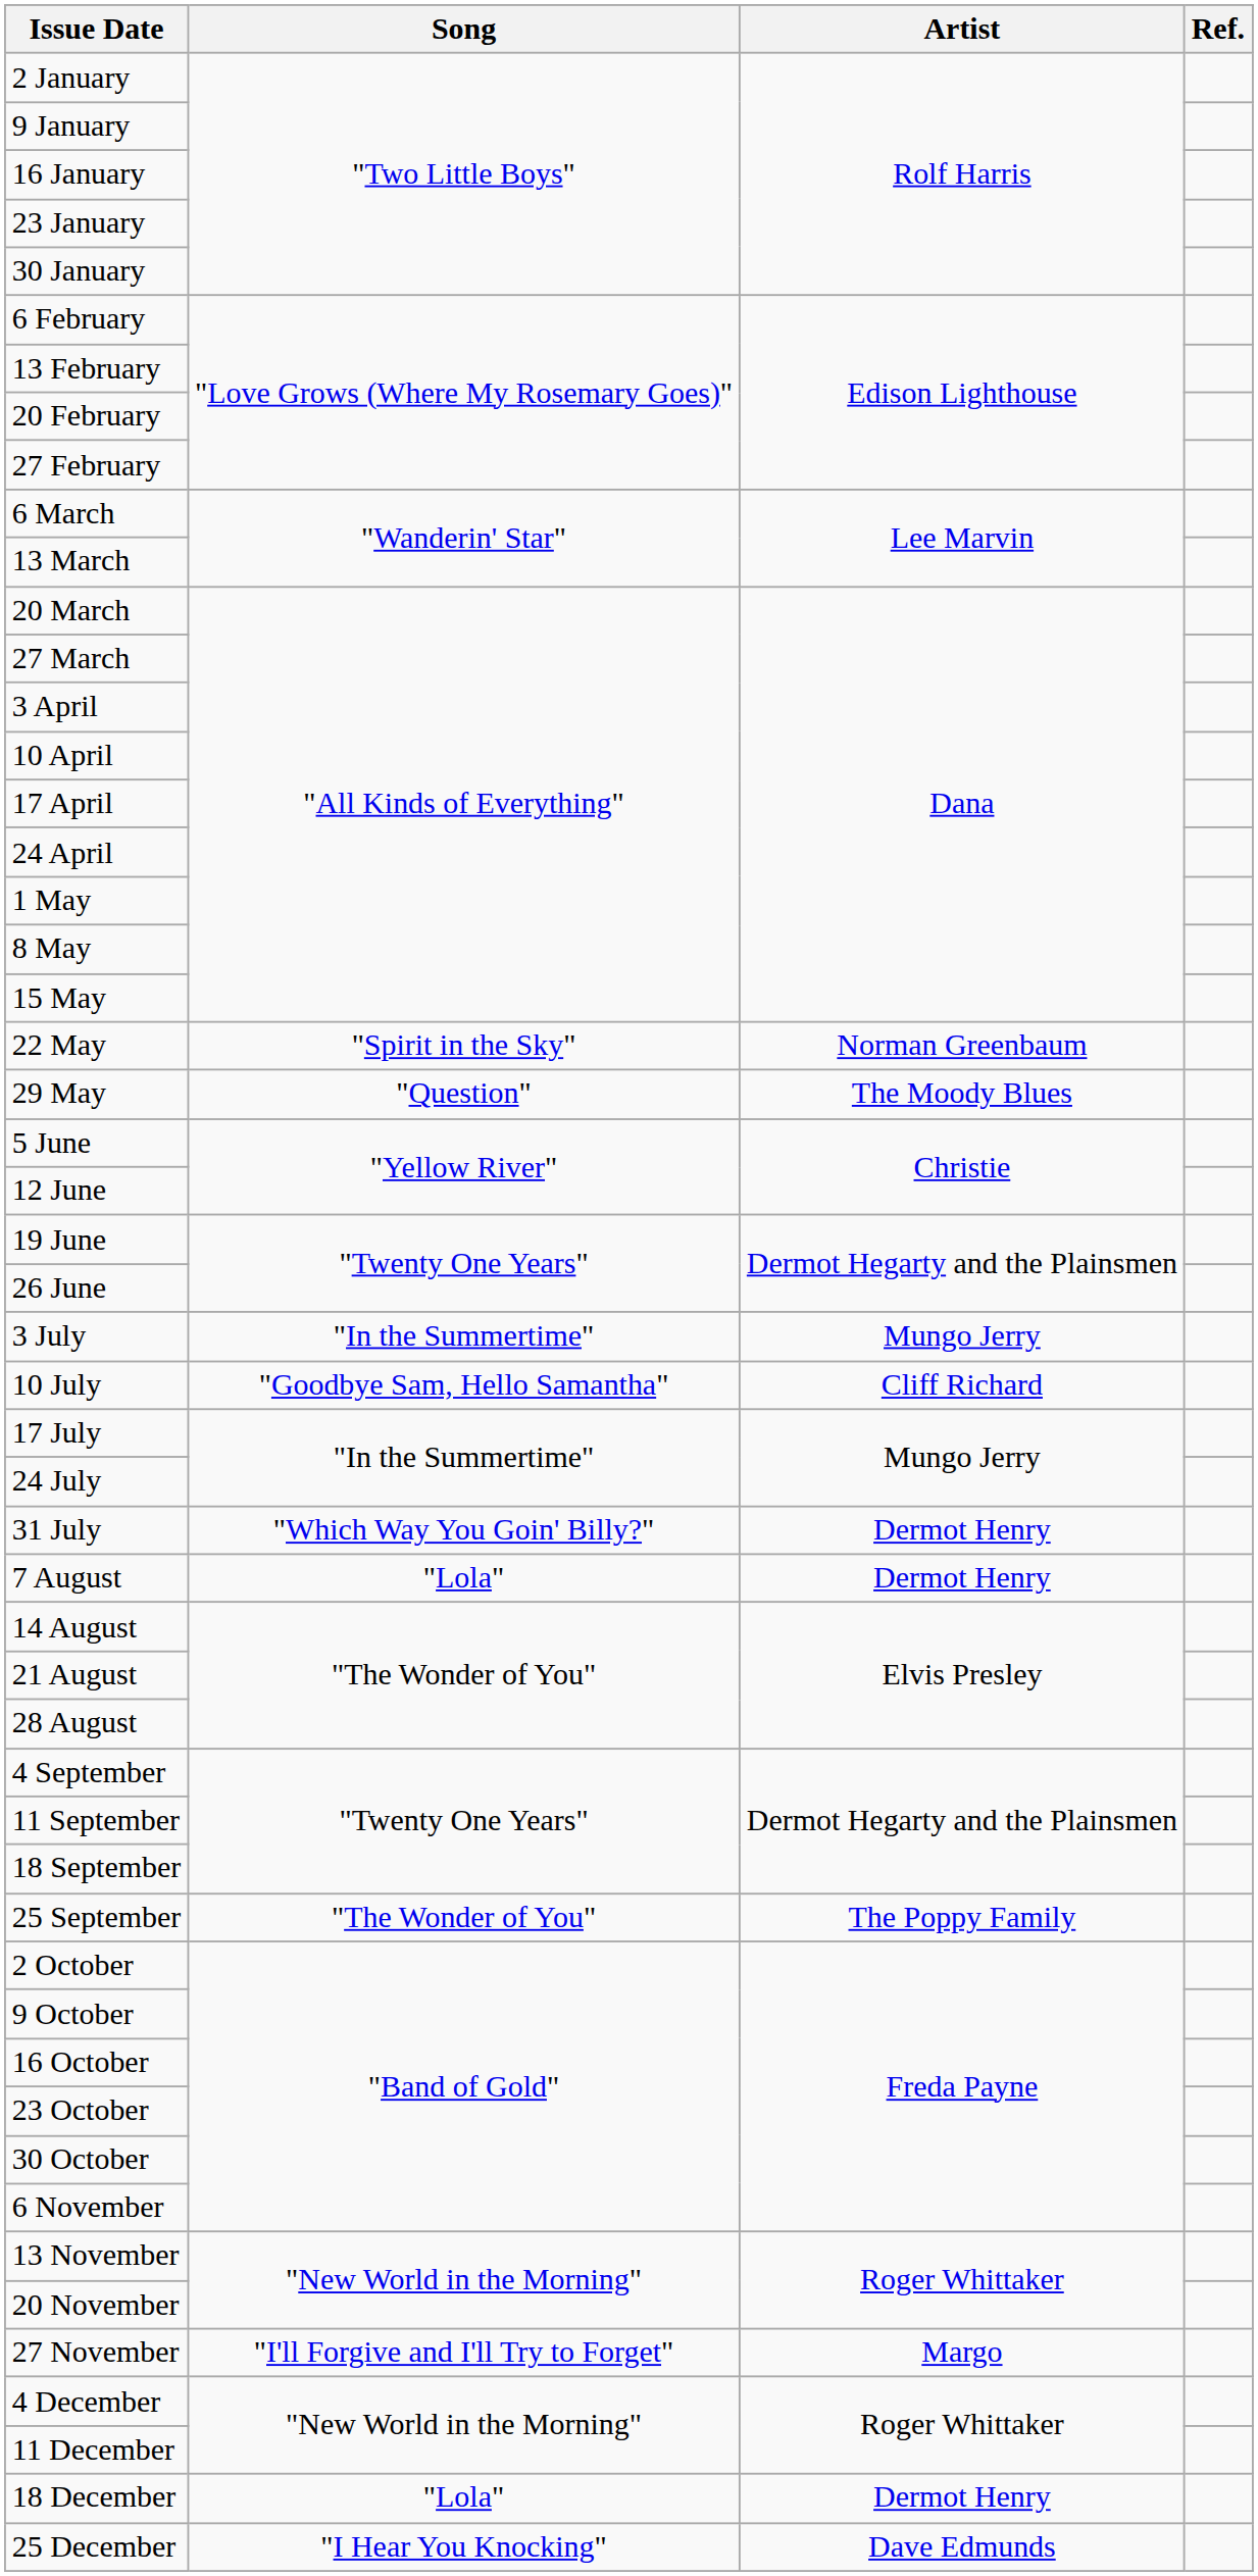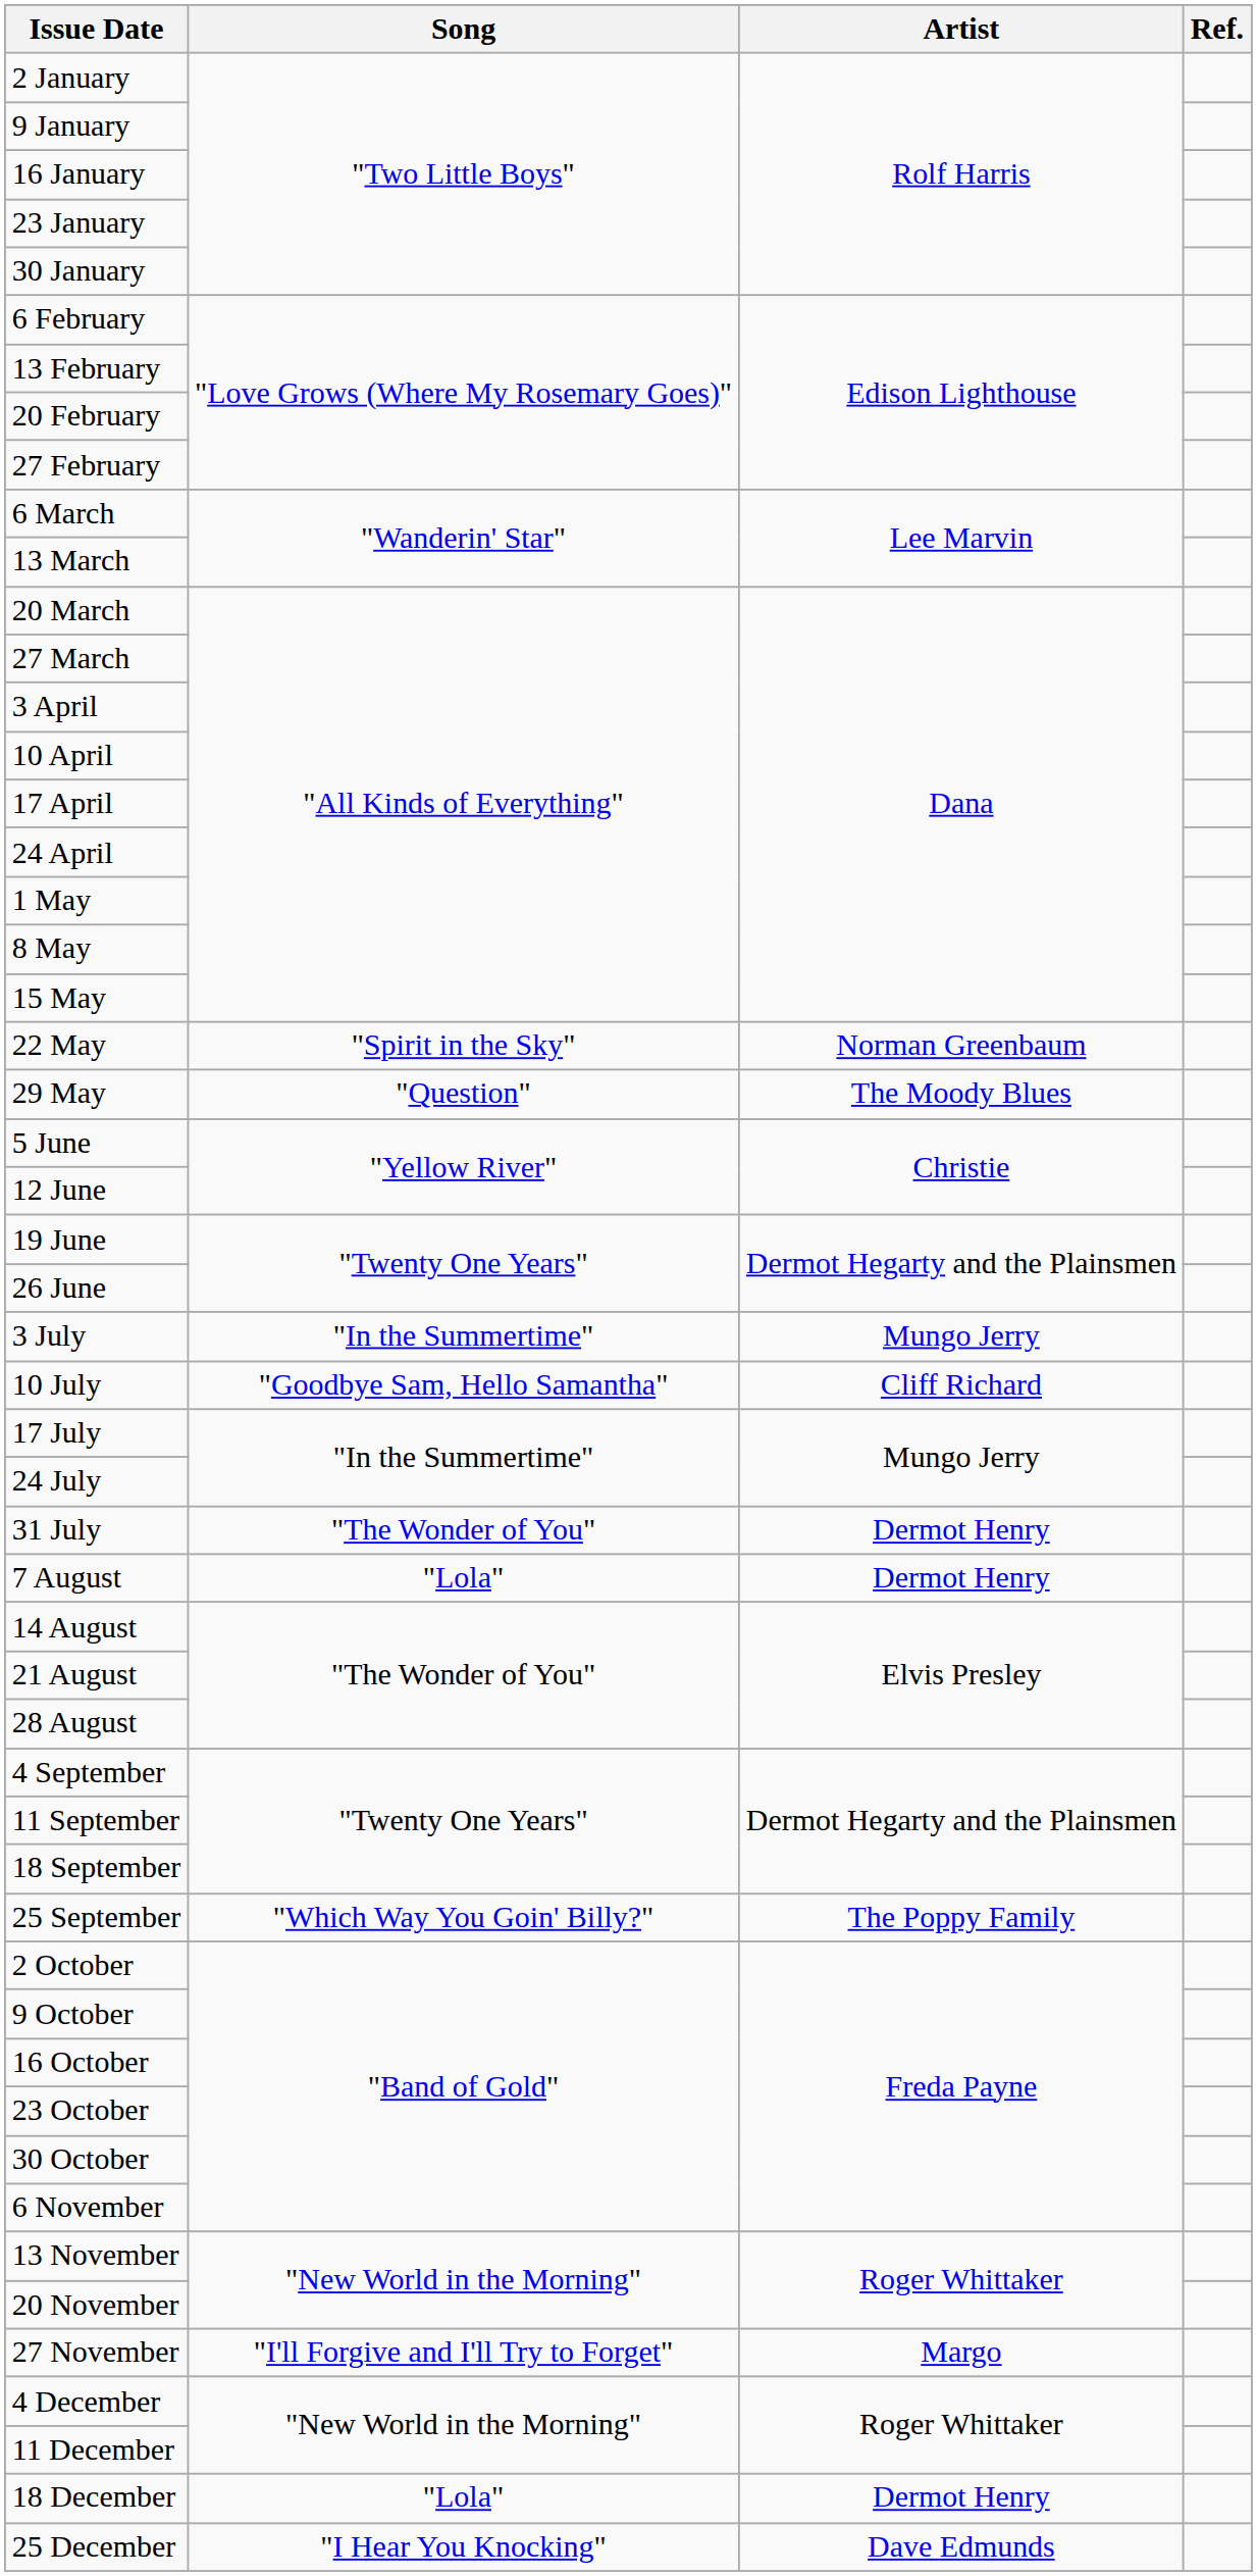 <table class="wikitable">
 <tr>
 <th>Issue Date</th>
 <th>Song</th>
 <th>Artist</th>
 <th>Ref.</th>
 </tr>
 <tr>
 <td>2 January</td>
 <td rowspan=5 align=center>"<a href='#'>Two Little Boys</a>"</td>
 <td rowspan=5 align=center><a href='#'>Rolf Harris</a></td>
 <td></td>
 </tr>
 <tr>
 <td>9 January</td>
 <td></td>
 </tr>
 <tr>
 <td>16 January</td>
 <td></td>
 </tr>
 <tr>
 <td>23 January</td>
 <td></td>
 </tr>
 <tr>
 <td>30 January</td>
 <td></td>
 </tr>
 <tr>
 <td>6 February</td>
 <td rowspan=4 align=center>"<a href='#'>Love Grows (Where My Rosemary Goes)</a>"</td>
 <td rowspan=4 align=center><a href='#'>Edison Lighthouse</a></td>
 <td></td>
 </tr>
 <tr>
 <td>13 February</td>
 <td></td>
 </tr>
 <tr>
 <td>20 February</td>
 <td></td>
 </tr>
 <tr>
 <td>27 February</td>
 <td></td>
 </tr>
 <tr>
 <td>6 March</td>
 <td rowspan=2 align=center>"<a href='#'>Wanderin' Star</a>"</td>
 <td rowspan=2 align=center><a href='#'>Lee Marvin</a></td>
 <td></td>
 </tr>
 <tr>
 <td>13 March</td>
 <td></td>
 </tr>
 <tr>
 <td>20 March</td>
 <td rowspan=9 align=center>"<a href='#'>All Kinds of Everything</a>"</td>
 <td rowspan=9 align=center><a href='#'>Dana</a></td>
 <td></td>
 </tr>
 <tr>
 <td>27 March</td>
 <td></td>
 </tr>
 <tr>
 <td>3 April</td>
 <td></td>
 </tr>
 <tr>
 <td>10 April</td>
 <td></td>
 </tr>
 <tr>
 <td>17 April</td>
 <td></td>
 </tr>
 <tr>
 <td>24 April</td>
 <td></td>
 </tr>
 <tr>
 <td>1 May</td>
 <td></td>
 </tr>
 <tr>
 <td>8 May</td>
 <td></td>
 </tr>
 <tr>
 <td>15 May</td>
 <td></td>
 </tr>
 <tr>
 <td>22 May</td>
 <td align=center>"<a href='#'>Spirit in the Sky</a>"</td>
 <td align=center><a href='#'>Norman Greenbaum</a></td>
 <td></td>
 </tr>
 <tr>
 <td>29 May</td>
 <td align=center>"<a href='#'>Question</a>"</td>
 <td align=center><a href='#'>The Moody Blues</a></td>
 <td></td>
 </tr>
 <tr>
 <td>5 June</td>
 <td rowspan=2 align=center>"<a href='#'>Yellow River</a>"</td>
 <td rowspan=2 align=center><a href='#'>Christie</a></td>
 <td></td>
 </tr>
 <tr>
 <td>12 June</td>
 <td></td>
 </tr>
 <tr>
 <td>19 June</td>
 <td rowspan=2 align=center>"<a href='#'>Twenty One Years</a>"</td>
 <td rowspan="2" align="center"><a href='#'>Dermot Hegarty</a> and the Plainsmen</td>
 <td></td>
 </tr>
 <tr>
 <td>26 June</td>
 <td></td>
 </tr>
 <tr>
 <td>3 July</td>
 <td align=center>"<a href='#'>In the Summertime</a>"</td>
 <td align=center><a href='#'>Mungo Jerry</a></td>
 <td></td>
 </tr>
 <tr>
 <td>10 July</td>
 <td align=center>"<a href='#'>Goodbye Sam, Hello Samantha</a>"</td>
 <td align=center><a href='#'>Cliff Richard</a></td>
 <td></td>
 </tr>
 <tr>
 <td>17 July</td>
 <td rowspan=2 align=center>"In the Summertime"</td>
 <td rowspan=2 align=center>Mungo Jerry</td>
 <td></td>
 </tr>
 <tr>
 <td>24 July</td>
 <td></td>
 </tr>
 <tr>
 <td>31 July</td>
-<td align=center>"<a href='#'>Which Way You Goin' Billy?</a>"</td>
+<td align=center>"<a href='#'>The Wonder of You</a>"</td>
 <td align=center><a href='#'>Dermot Henry</a></td>
 <td></td>
 </tr>
 <tr>
 <td>7 August</td>
 <td align=center>"<a href='#'>Lola</a>"</td>
 <td align=center><a href='#'>Dermot Henry</a></td>
 <td></td>
 </tr>
 <tr>
 <td>14 August</td>
 <td rowspan=3 align=center>"The Wonder of You"</td>
 <td rowspan=3 align=center>Elvis Presley</td>
 <td></td>
 </tr>
 <tr>
 <td>21 August</td>
 <td></td>
 </tr>
 <tr>
 <td>28 August</td>
 <td></td>
 </tr>
 <tr>
 <td>4 September</td>
 <td rowspan=3 align=center>"Twenty One Years"</td>
 <td rowspan=3 align=center>Dermot Hegarty and the Plainsmen</td>
 <td></td>
 </tr>
 <tr>
 <td>11 September</td>
 <td></td>
 </tr>
 <tr>
 <td>18 September</td>
 <td></td>
 </tr>
 <tr>
 <td>25 September</td>
-<td align=center>"<a href='#'>The Wonder of You</a>"</td>
+<td align=center>"<a href='#'>Which Way You Goin' Billy?</a>"</td>
 <td align="center"><a href='#'>The Poppy Family</a></td>
 <td></td>
 </tr>
 <tr>
 <td>2 October</td>
 <td rowspan=6 align=center>"<a href='#'>Band of Gold</a>"</td>
 <td rowspan=6 align=center><a href='#'>Freda Payne</a></td>
 <td></td>
 </tr>
 <tr>
 <td>9 October</td>
 <td></td>
 </tr>
 <tr>
 <td>16 October</td>
 <td></td>
 </tr>
 <tr>
 <td>23 October</td>
 <td></td>
 </tr>
 <tr>
 <td>30 October</td>
 <td></td>
 </tr>
 <tr>
 <td>6 November</td>
 <td></td>
 </tr>
 <tr>
 <td>13 November</td>
 <td rowspan=2 align=center>"<a href='#'>New World in the Morning</a>"</td>
 <td rowspan="2" align="center"><a href='#'>Roger Whittaker</a></td>
 <td></td>
 </tr>
 <tr>
 <td>20 November</td>
 <td></td>
 </tr>
 <tr>
 <td>27 November</td>
 <td align=center>"<a href='#'>I'll Forgive and I'll Try to Forget</a>"</td>
 <td align="center"><a href='#'>Margo</a></td>
 <td></td>
 </tr>
 <tr>
 <td>4 December</td>
 <td rowspan=2 align=center>"New World in the Morning"</td>
 <td rowspan=2 align=center>Roger Whittaker</td>
 <td></td>
 </tr>
 <tr>
 <td>11 December</td>
 <td></td>
 </tr>
 <tr>
 <td>18 December</td>
 <td align=center>"<a href='#'>Lola</a>"</td>
 <td align=center><a href='#'>Dermot Henry</a></td>
 <td></td>
 </tr>
 <tr>
 <td>25 December</td>
 <td align=center>"<a href='#'>I Hear You Knocking</a>"</td>
 <td align=center><a href='#'>Dave Edmunds</a></td>
 <td></td>
 </tr>
 </table>
